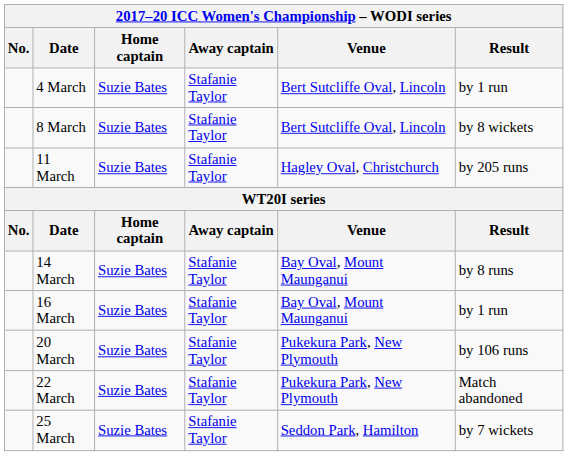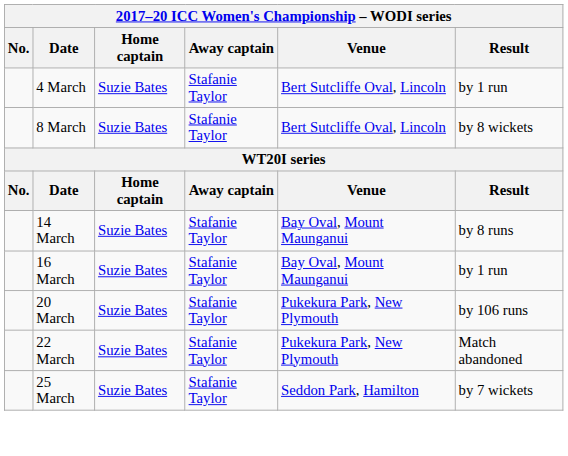 <table class="wikitable">
 <tr>
 <th colspan="6"><a href='#'>2017–20 ICC Women's Championship</a> – WODI series</th>
 </tr>
 <tr>
 <th>No.</th>
 <th>Date</th>
 <th>Home captain</th>
 <th>Away captain</th>
 <th>Venue</th>
 <th>Result</th>
 </tr>
 <tr>
 <td></td>
 <td>4 March</td>
 <td><a href='#'>Suzie Bates</a></td>
 <td><a href='#'>Stafanie Taylor</a></td>
 <td><a href='#'>Bert Sutcliffe Oval</a>, <a href='#'>Lincoln</a></td>
 <td> by 1 run</td>
 </tr>
 <tr>
 <td></td>
 <td>8 March</td>
 <td><a href='#'>Suzie Bates</a></td>
 <td><a href='#'>Stafanie Taylor</a></td>
 <td><a href='#'>Bert Sutcliffe Oval</a>, <a href='#'>Lincoln</a></td>
 <td> by 8 wickets</td>
-</tr>
-<tr>
-<td></td>
-<td>11 March</td>
-<td><a href='#'>Suzie Bates</a></td>
-<td><a href='#'>Stafanie Taylor</a></td>
-<td><a href='#'>Hagley Oval</a>, <a href='#'>Christchurch</a></td>
-<td> by 205 runs</td>
 </tr>
 <tr>
 <th colspan="6">WT20I series</th>
 </tr>
 <tr>
 <th>No.</th>
 <th>Date</th>
 <th>Home captain</th>
 <th>Away captain</th>
 <th>Venue</th>
 <th>Result</th>
 </tr>
 <tr>
 <td></td>
 <td>14 March</td>
 <td><a href='#'>Suzie Bates</a></td>
 <td><a href='#'>Stafanie Taylor</a></td>
 <td><a href='#'>Bay Oval</a>, <a href='#'>Mount Maunganui</a></td>
 <td> by 8 runs</td>
 </tr>
 <tr>
 <td></td>
 <td>16 March</td>
 <td><a href='#'>Suzie Bates</a></td>
 <td><a href='#'>Stafanie Taylor</a></td>
 <td><a href='#'>Bay Oval</a>, <a href='#'>Mount Maunganui</a></td>
 <td> by 1 run</td>
 </tr>
 <tr>
 <td></td>
 <td>20 March</td>
 <td><a href='#'>Suzie Bates</a></td>
 <td><a href='#'>Stafanie Taylor</a></td>
 <td><a href='#'>Pukekura Park</a>, <a href='#'>New Plymouth</a></td>
 <td> by 106 runs</td>
 </tr>
 <tr>
 <td></td>
 <td>22 March</td>
 <td><a href='#'>Suzie Bates</a></td>
 <td><a href='#'>Stafanie Taylor</a></td>
 <td><a href='#'>Pukekura Park</a>, <a href='#'>New Plymouth</a></td>
 <td>Match abandoned</td>
 </tr>
 <tr>
 <td></td>
 <td>25 March</td>
 <td><a href='#'>Suzie Bates</a></td>
 <td><a href='#'>Stafanie Taylor</a></td>
 <td><a href='#'>Seddon Park</a>, <a href='#'>Hamilton</a></td>
 <td> by 7 wickets</td>
 </tr>
 </table>
